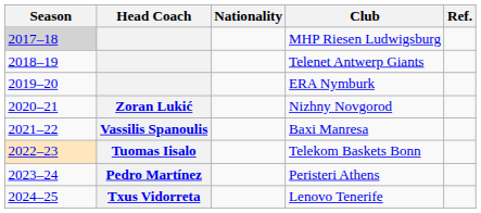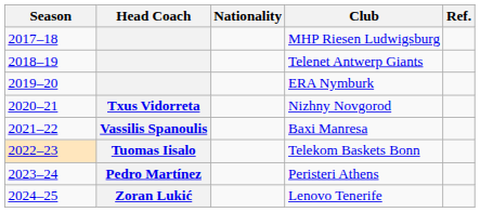 <table class="wikitable sortable plainrowheaders">
 <tr>
 <th scope="col">Season</th>
 <th scope="col">Head Coach</th>
 <th scope="col">Nationality</th>
 <th scope="col">Club</th>
 <th scope="col">Ref.</th>
 </tr>
 <tr>
-<td style="background: lightgrey;"><a href='#'>2017–18</a></td>
+<td><a href='#'>2017–18</a></td>
 <th scope="row"></th>
 <td></td>
 <td> <a href='#'>MHP Riesen Ludwigsburg</a></td>
 <td></td>
 </tr>
 <tr>
 <td><a href='#'>2018–19</a></td>
 <th scope="row"></th>
 <td></td>
 <td> <a href='#'>Telenet Antwerp Giants</a></td>
 <td></td>
 </tr>
 <tr>
 <td><a href='#'>2019–20</a></td>
 <th scope="row"></th>
 <td></td>
 <td> <a href='#'>ERA Nymburk</a></td>
 <td></td>
 </tr>
 <tr>
 <td><a href='#'>2020–21</a></td>
-<th scope="row"><a href='#'>Zoran Lukić</a></th>
+<th scope="row"><a href='#'>Txus Vidorreta</a></th>
 <td></td>
 <td> <a href='#'>Nizhny Novgorod</a></td>
 <td></td>
 </tr>
 <tr>
 <td><a href='#'>2021–22</a></td>
 <th scope="row"><a href='#'>Vassilis Spanoulis</a></th>
 <td></td>
 <td> <a href='#'>Baxi Manresa</a></td>
 <td></td>
 </tr>
 <tr>
 <td style="background-color:#FFE6BD; border:1px solid #aaaaaa; width:6em"><a href='#'>2022–23</a></td>
 <th scope="row"><a href='#'>Tuomas Iisalo</a></th>
 <td></td>
 <td> <a href='#'>Telekom Baskets Bonn</a></td>
 <td></td>
 </tr>
 <tr>
 <td><a href='#'>2023–24</a></td>
 <th scope="row"><a href='#'>Pedro Martínez</a></th>
 <td></td>
 <td> <a href='#'>Peristeri Athens</a></td>
 <td></td>
 </tr>
 <tr>
 <td><a href='#'>2024–25</a></td>
-<th scope="row"><a href='#'>Txus Vidorreta</a></th>
+<th scope="row"><a href='#'>Zoran Lukić</a></th>
 <td></td>
 <td> <a href='#'>Lenovo Tenerife</a></td>
 <td></td>
 </tr>
 </table>
